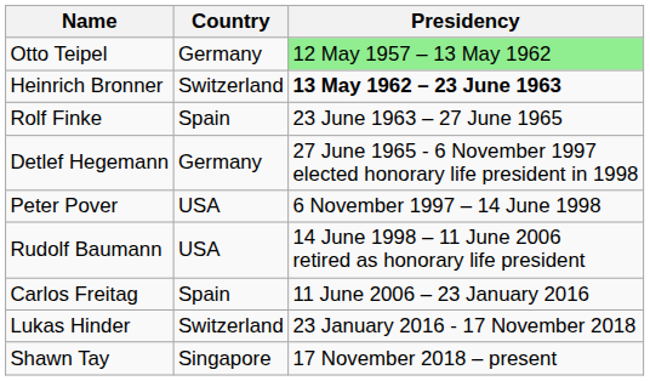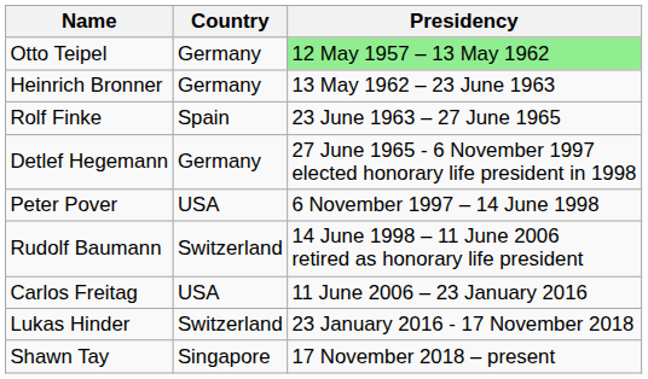 <table class="wikitable">
 <tr>
 <th>Name</th>
 <th>Country</th>
 <th>Presidency</th>
 </tr>
 <tr>
 <td>Otto Teipel</td>
 <td>Germany</td>
 <td style="background: lightgreen;">12 May 1957 – 13 May 1962</td>
 </tr>
 <tr>
 <td>Heinrich Bronner</td>
-<td>Switzerland</td>
-<td><strong>13 May 1962 – 23 June 1963</strong></td>
+<td>Germany</td>
+<td>13 May 1962 – 23 June 1963</td>
 </tr>
 <tr>
 <td>Rolf Finke</td>
 <td>Spain</td>
 <td>23 June 1963 – 27 June 1965</td>
 </tr>
 <tr>
 <td>Detlef Hegemann</td>
 <td>Germany</td>
 <td>27 June 1965 - 6 November 1997<br>elected honorary life president in 1998</td>
 </tr>
 <tr>
 <td>Peter Pover</td>
 <td>USA</td>
 <td>6 November 1997 – 14 June 1998</td>
 </tr>
 <tr>
 <td>Rudolf Baumann</td>
-<td>USA</td>
+<td>Switzerland</td>
 <td>14 June 1998 – 11 June 2006<br>retired as honorary life president</td>
 </tr>
 <tr>
 <td>Carlos Freitag</td>
-<td>Spain</td>
+<td>USA</td>
 <td>11 June 2006 – 23 January 2016</td>
 </tr>
 <tr>
 <td>Lukas Hinder</td>
 <td>Switzerland</td>
 <td>23 January 2016 - 17 November 2018</td>
 </tr>
 <tr>
 <td>Shawn Tay</td>
 <td>Singapore</td>
 <td>17 November 2018 – present</td>
 </tr>
 </table>
